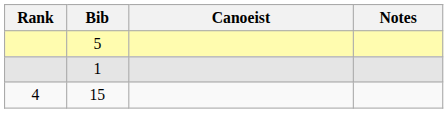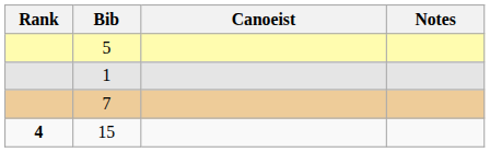 <table class="wikitable" style="font-size:90%; text-align:center">
 <tr>
 <th width="50">Rank</th>
 <th width="50">Bib</th>
 <th width="200">Canoeist</th>
 <th width="75">Notes</th>
 </tr>
 <tr bgcolor="#FFFCAF">
 <td></td>
 <td>5</td>
 <td align="left"></td>
 <td></td>
 </tr>
 <tr bgcolor="#E5E5E5">
 <td></td>
 <td>1</td>
 <td align="left"></td>
 <td></td>
 </tr>
+<tr bgcolor="#EC9">
+<td></td>
+<td>7</td>
+<td align="left"></td>
+<td></td>
+</tr>
 <tr>
-<td>4</td>
+<td><strong>4</strong></td>
 <td>15</td>
 <td align="left"></td>
 <td></td>
 </tr>
 </table>
